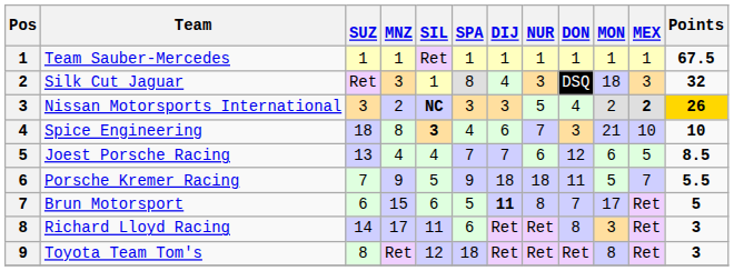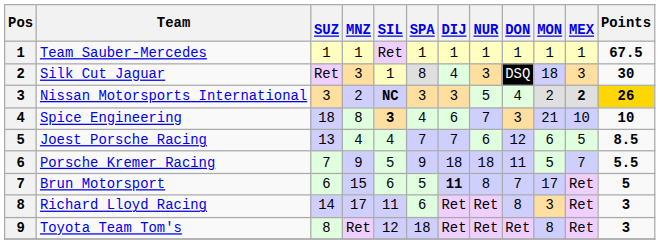 <table class="wikitable" style="font-size:85%; text-align:center">
 <tr>
 <th valign="middle">Pos</th>
 <th valign="middle">Team</th>
 <th><br><a href='#'>SUZ</a></th>
 <th><br><a href='#'>MNZ</a></th>
 <th><br><a href='#'>SIL</a></th>
 <th><br><a href='#'>SPA</a></th>
 <th><br><a href='#'>DIJ</a></th>
 <th><br><a href='#'>NUR</a></th>
 <th><br><a href='#'>DON</a></th>
 <th><br><a href='#'>MON</a></th>
 <th><br><a href='#'>MEX</a></th>
 <th>Points</th>
 </tr>
 <tr>
 <th>1</th>
 <td align=left> <a href='#'>Team Sauber-Mercedes</a></td>
 <td style="background:#ffffbf;">1</td>
 <td style="background:#ffffbf;">1</td>
 <td style="background:#efcfff;">Ret</td>
 <td style="background:#ffffbf;">1</td>
 <td style="background:#ffffbf;">1</td>
 <td style="background:#ffffbf;">1</td>
 <td style="background:#ffffbf;">1</td>
 <td style="background:#ffffbf;">1</td>
 <td style="background:#ffffbf;">1</td>
 <td><strong>67.5</strong></td>
 </tr>
 <tr>
 <th>2</th>
 <td align=left> <a href='#'>Silk Cut Jaguar</a></td>
 <td style="background:#efcfff;">Ret</td>
 <td style="background:#ffdf9f;">3</td>
 <td style="background:#ffffbf;">1</td>
 <td style="background:#dfdfdf;">8</td>
 <td style="background:#dfffdf;">4</td>
 <td style="background:#ffdf9f;">3</td>
 <td style="background-color:#000000; color:white">DSQ</td>
 <td style="background:#CFCFFF;">18</td>
 <td style="background:#ffdf9f;">3</td>
-<td><strong>32</strong></td>
+<td><strong>30</strong></td>
 </tr>
 <tr>
 <th>3</th>
 <td align=left> <a href='#'>Nissan Motorsports International</a></td>
 <td style="background:#ffdf9f;">3</td>
 <td style="background:#CFCFFF;">2</td>
 <td style="background:#CFCFFF;"><strong>NC</strong></td>
 <td style="background:#ffdf9f;">3</td>
 <td style="background:#ffdf9f;">3</td>
 <td style="background:#dfffdf;">5</td>
 <td style="background:#dfffdf;">4</td>
 <td style="background:#dfdfdf;">2</td>
 <td style="background:#dfdfdf;"><strong>2</strong></td>
 <td style="background: gold;"><strong>26</strong></td>
 </tr>
 <tr>
 <th>4</th>
 <td align=left> <a href='#'>Spice Engineering</a></td>
 <td style="background:#CFCFFF;">18</td>
 <td style="background:#dfffdf;">8</td>
 <td style="background:#ffdf9f;"><strong>3</strong></td>
 <td style="background:#dfffdf;">4</td>
 <td style="background:#dfffdf;">6</td>
 <td style="background:#CFCFFF;">7</td>
 <td style="background:#ffdf9f;">3</td>
 <td style="background:#CFCFFF;">21</td>
 <td style="background:#CFCFFF;">10</td>
 <td><strong>10</strong></td>
 </tr>
 <tr>
 <th>5</th>
 <td align=left> <a href='#'>Joest Porsche Racing</a></td>
 <td style="background:#CFCFFF;">13</td>
 <td style="background:#dfffdf;">4</td>
 <td style="background:#dfffdf;">4</td>
 <td style="background:#CFCFFF;">7</td>
 <td style="background:#CFCFFF;">7</td>
 <td style="background:#dfffdf;">6</td>
 <td style="background:#CFCFFF;">12</td>
 <td style="background:#dfffdf;">6</td>
 <td style="background:#dfffdf;">5</td>
 <td><strong>8.5</strong></td>
 </tr>
 <tr>
 <th>6</th>
 <td align=left> <a href='#'>Porsche Kremer Racing</a></td>
 <td style="background:#dfffdf;">7</td>
 <td style="background:#CFCFFF;">9</td>
 <td style="background:#dfffdf;">5</td>
 <td style="background:#CFCFFF;">9</td>
 <td style="background:#CFCFFF;">18</td>
 <td style="background:#CFCFFF;">18</td>
 <td style="background:#CFCFFF;">11</td>
 <td style="background:#dfffdf;">5</td>
 <td style="background:#CFCFFF;">7</td>
 <td><strong>5.5</strong></td>
 </tr>
 <tr>
 <th>7</th>
 <td align=left> <a href='#'>Brun Motorsport</a></td>
 <td style="background:#dfffdf;">6</td>
 <td style="background:#CFCFFF;">15</td>
 <td style="background:#dfffdf;">6</td>
 <td style="background:#dfffdf;">5</td>
 <td style="background:#CFCFFF;"><strong>11</strong></td>
 <td style="background:#CFCFFF;">8</td>
 <td style="background:#CFCFFF;">7</td>
 <td style="background:#CFCFFF;">17</td>
 <td style="background:#efcfff;">Ret</td>
 <td><strong>5</strong></td>
 </tr>
 <tr>
 <th>8</th>
 <td align=left> <a href='#'>Richard Lloyd Racing</a></td>
 <td style="background:#CFCFFF;">14</td>
 <td style="background:#CFCFFF;">17</td>
 <td style="background:#CFCFFF;">11</td>
 <td style="background:#dfffdf;">6</td>
 <td style="background:#efcfff;">Ret</td>
 <td style="background:#efcfff;">Ret</td>
 <td style="background:#CFCFFF;">8</td>
 <td style="background:#ffdf9f;">3</td>
 <td style="background:#efcfff;">Ret</td>
 <td><strong>3</strong></td>
 </tr>
 <tr>
 <th>9</th>
 <td align=left> <a href='#'>Toyota Team Tom's</a></td>
 <td style="background:#dfffdf;">8</td>
 <td style="background:#efcfff;">Ret</td>
 <td style="background:#CFCFFF;">12</td>
 <td style="background:#CFCFFF;">18</td>
 <td style="background:#efcfff;">Ret</td>
 <td style="background:#efcfff;">Ret</td>
 <td style="background:#efcfff;">Ret</td>
 <td style="background:#CFCFFF;">8</td>
 <td style="background:#efcfff;">Ret</td>
 <td><strong>3</strong></td>
 </tr>
 <tr>
 </tr>
 </table>
